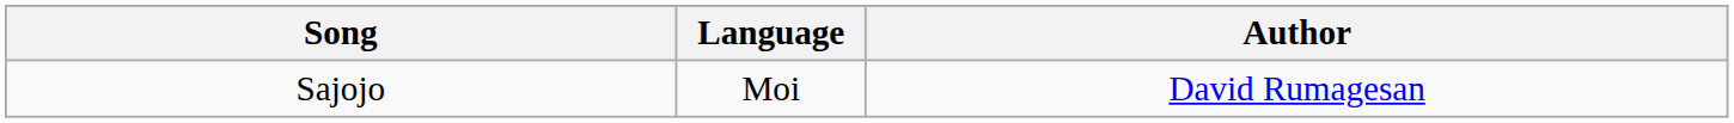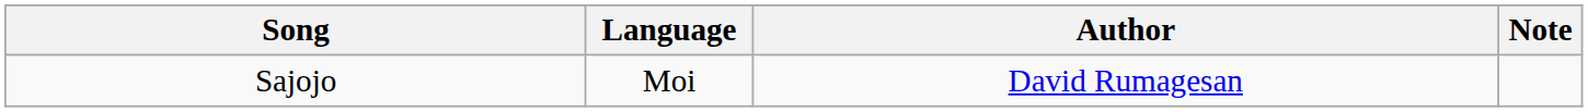 <table class="wikitable" style="width:50%;text-align:center">
 <tr>
 <th style="width:35%">Song</th>
 <th style="width:10%">Language</th>
 <th style="width:45%">Author</th>
+<th style="width:5%">Note</th>
 </tr>
 <tr>
 <td>Sajojo</td>
 <td>Moi</td>
 <td><a href='#'>David Rumagesan</a></td>
+<td></td>
 </tr>
 </table>
